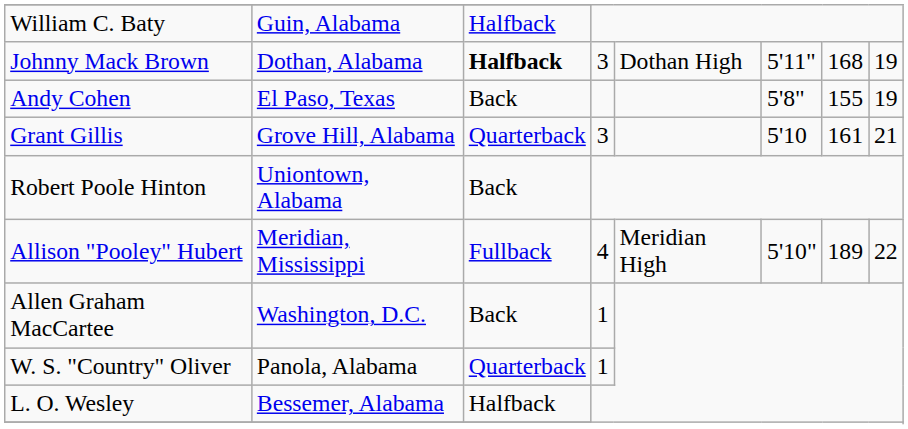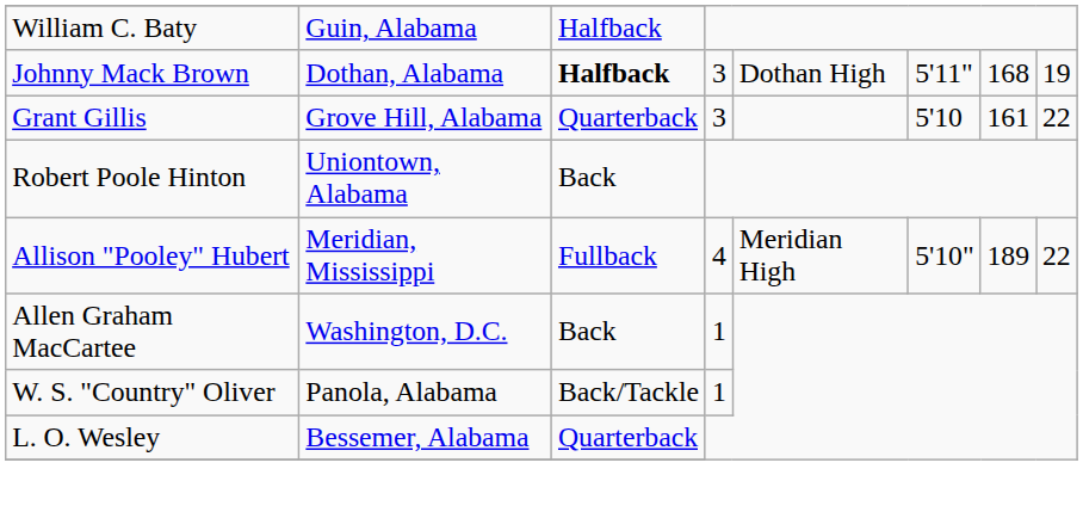 <table class="wikitable">
 <tr>
 </tr>
 <tr>
 <td>William C. Baty</td>
 <td><a href='#'>Guin, Alabama</a></td>
 <td><a href='#'>Halfback</a></td>
 </tr>
 <tr>
 <td><a href='#'>Johnny Mack Brown</a></td>
 <td><a href='#'>Dothan, Alabama</a></td>
 <td><strong>Halfback</strong></td>
 <td>3</td>
 <td>Dothan High</td>
 <td>5'11"</td>
 <td>168</td>
 <td>19</td>
 </tr>
 <tr>
-<td><a href='#'>Andy Cohen</a></td>
-<td><a href='#'>El Paso, Texas</a></td>
-<td>Back</td>
-<td></td>
-<td></td>
-<td>5'8"</td>
-<td>155</td>
-<td>19</td>
-</tr>
-<tr>
 <td><a href='#'>Grant Gillis</a></td>
 <td><a href='#'>Grove Hill, Alabama</a></td>
 <td><a href='#'>Quarterback</a></td>
 <td>3</td>
 <td></td>
 <td>5'10</td>
 <td>161</td>
-<td>21</td>
+<td>22</td>
 </tr>
 <tr>
 <td>Robert Poole Hinton</td>
 <td><a href='#'>Uniontown, Alabama</a></td>
 <td>Back</td>
 </tr>
 <tr>
 <td><a href='#'>Allison "Pooley" Hubert</a></td>
 <td><a href='#'>Meridian, Mississippi</a></td>
 <td><a href='#'>Fullback</a></td>
 <td>4</td>
 <td>Meridian High</td>
 <td>5'10"</td>
 <td>189</td>
 <td>22</td>
 </tr>
 <tr>
 <td>Allen Graham MacCartee</td>
 <td><a href='#'>Washington, D.C.</a></td>
 <td>Back</td>
 <td>1</td>
 </tr>
 <tr>
 <td>W. S. "Country" Oliver</td>
 <td>Panola, Alabama</td>
-<td><a href='#'>Quarterback</a></td>
+<td>Back/Tackle</td>
 <td>1</td>
 </tr>
 <tr>
 <td>L. O. Wesley</td>
 <td><a href='#'>Bessemer, Alabama</a></td>
-<td>Halfback</td>
+<td><a href='#'>Quarterback</a></td>
 </tr>
 <tr>
 </tr>
 </table>
